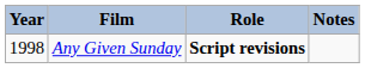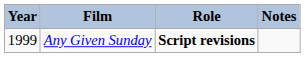 <table class="wikitable" style="font-size:95%;">
 <tr>
 <th style="background:#B0C4DE;">Year</th>
 <th style="background:#B0C4DE;">Film</th>
 <th style="background:#B0C4DE;">Role</th>
 <th style="background:#B0C4DE;">Notes</th>
 </tr>
 <tr>
-<td>1998</td>
+<td>1999</td>
 <td><em><a href='#'>Any Given Sunday</a></em></td>
 <td><strong>Script revisions</strong></td>
 <td></td>
 </tr>
 </table>
